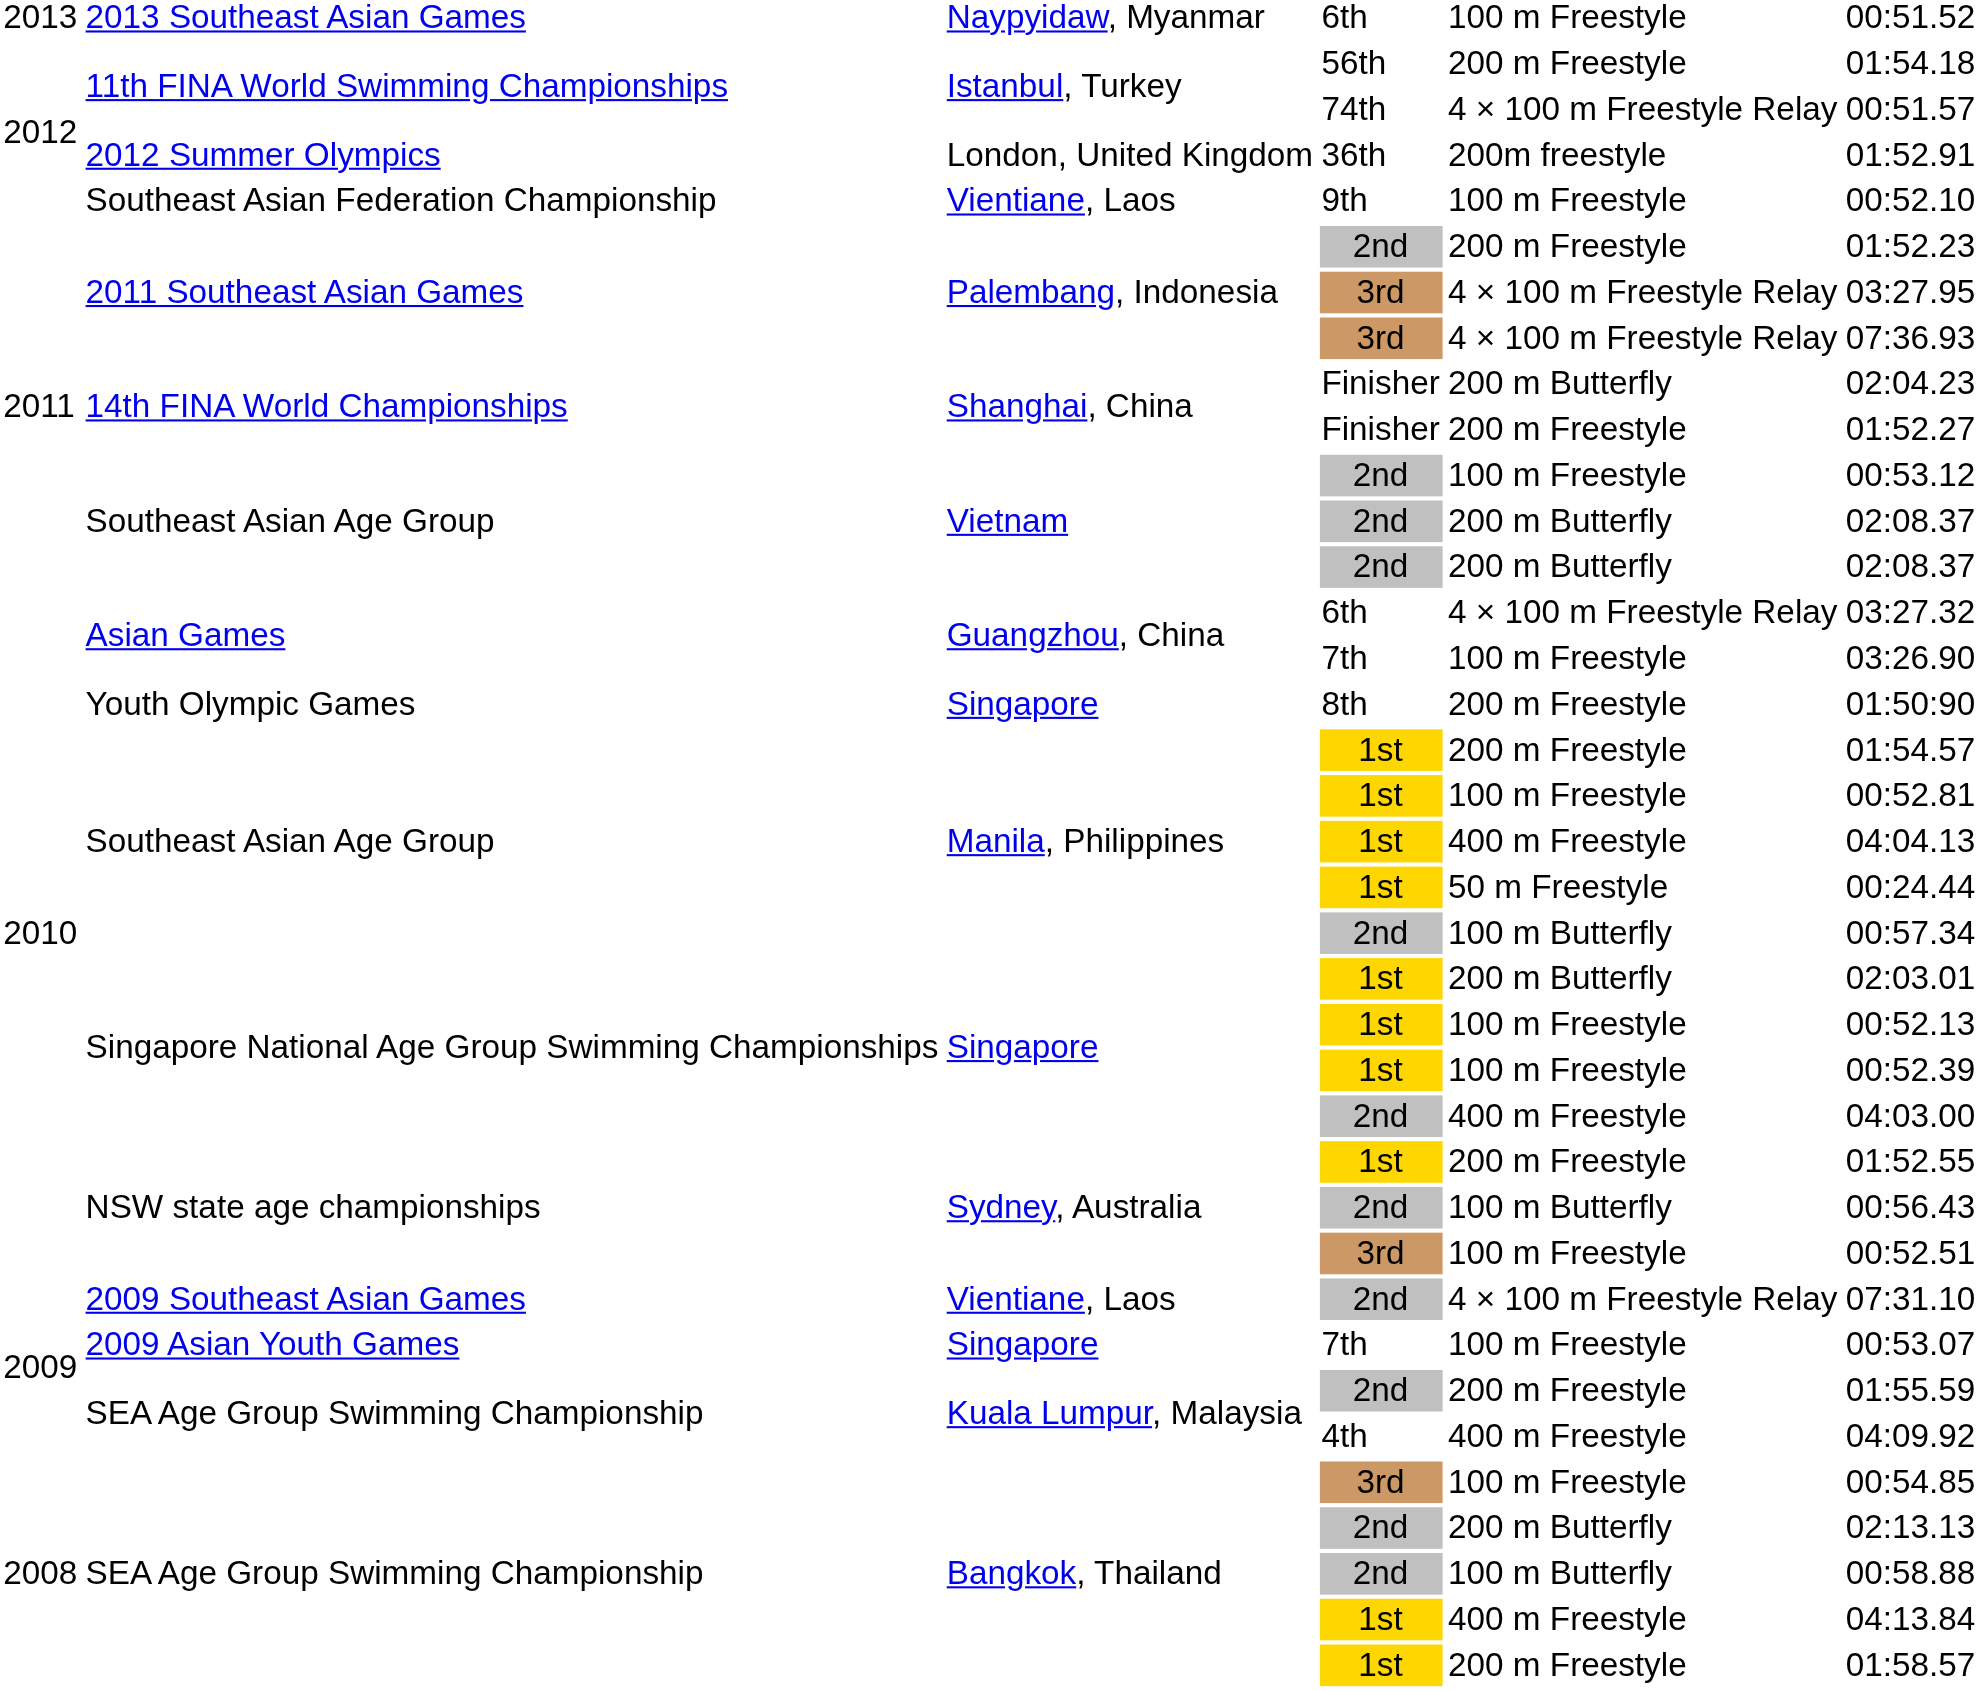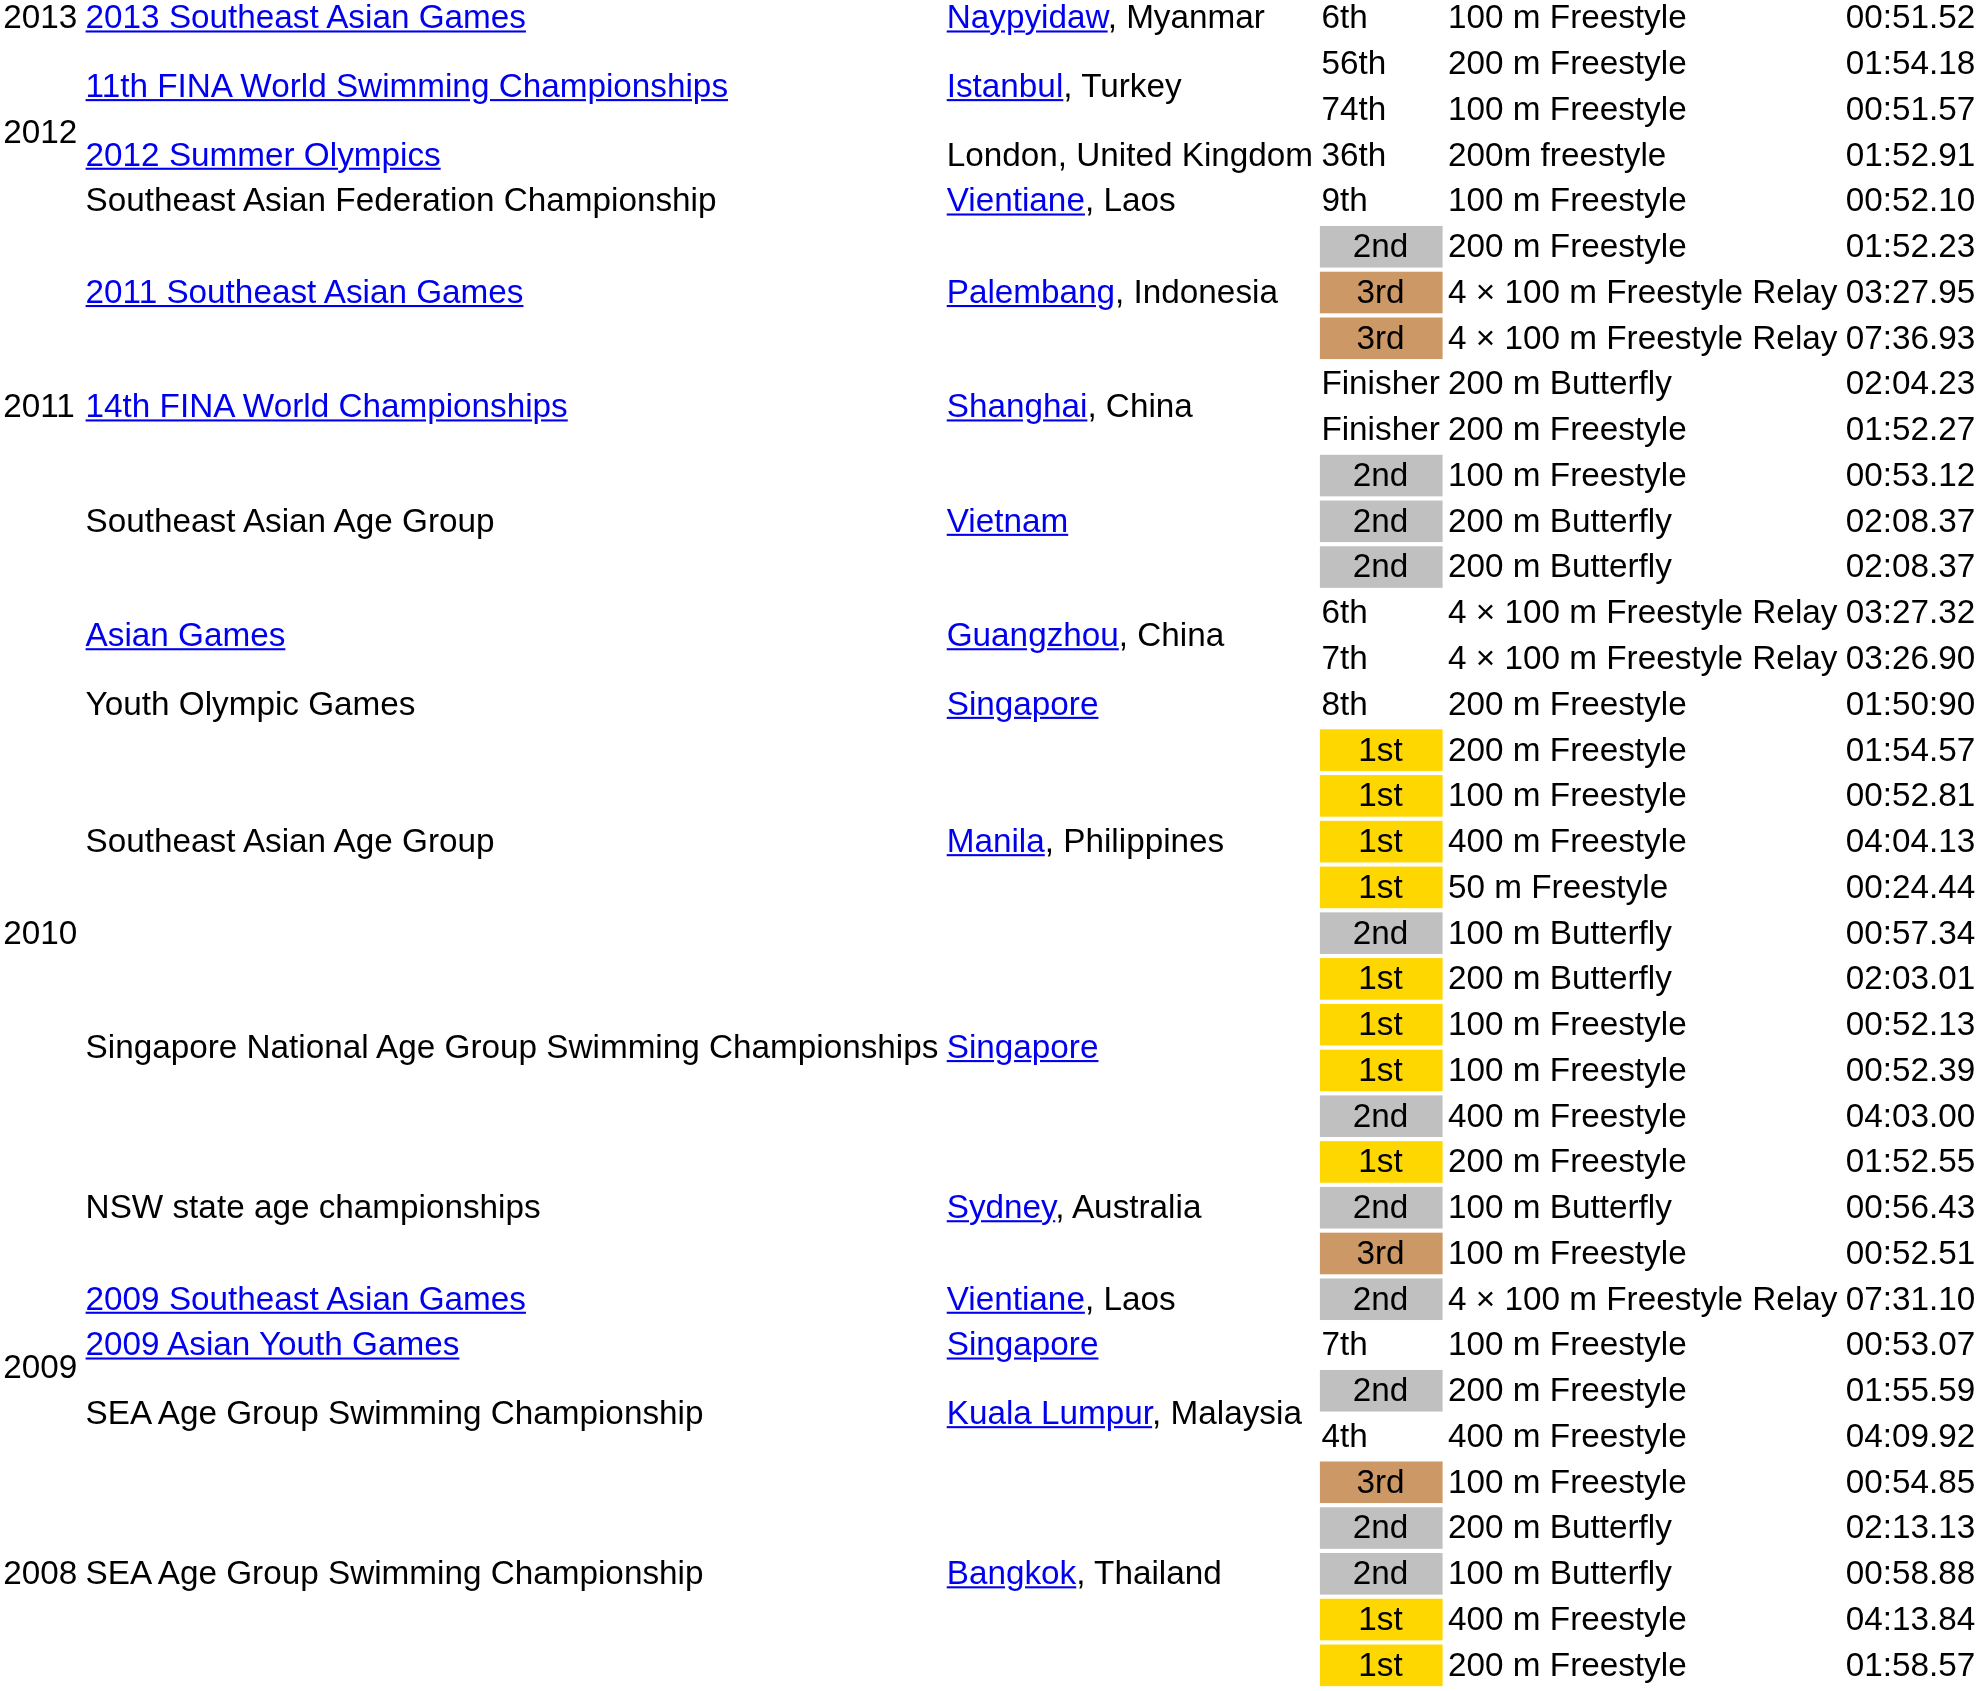 <table>
 <tr>
 <td>2013</td>
 <td><a href='#'>2013 Southeast Asian Games</a></td>
 <td><a href='#'>Naypyidaw</a>, Myanmar</td>
 <td>6th</td>
 <td>100 m Freestyle</td>
 <td>00:51.52</td>
 </tr>
 <tr>
 <td rowspan=4>2012</td>
 <td rowspan=2><a href='#'>11th FINA World Swimming Championships</a></td>
 <td rowspan=2><a href='#'>Istanbul</a>, Turkey</td>
 <td>56th</td>
 <td>200 m Freestyle</td>
 <td>01:54.18</td>
 </tr>
 <tr>
 <td>74th</td>
-<td>4 × 100 m Freestyle Relay</td>
+<td>100 m Freestyle</td>
 <td>00:51.57</td>
 </tr>
 <tr>
 <td><a href='#'>2012 Summer Olympics</a></td>
 <td>London, United Kingdom</td>
 <td>36th</td>
 <td>200m freestyle</td>
 <td>01:52.91</td>
 </tr>
 <tr>
 <td>Southeast Asian Federation Championship</td>
 <td><a href='#'>Vientiane</a>, Laos</td>
 <td>9th</td>
 <td>100 m Freestyle</td>
 <td>00:52.10</td>
 </tr>
 <tr>
 <td rowspan=8>2011</td>
 <td rowspan=3><a href='#'>2011 Southeast Asian Games</a></td>
 <td rowspan=3><a href='#'>Palembang</a>, Indonesia</td>
 <td style="background:silver; text-align:center;">2nd</td>
 <td>200 m Freestyle</td>
 <td>01:52.23</td>
 </tr>
 <tr>
 <td style="background:#c96; text-align:center;">3rd</td>
 <td>4 × 100 m Freestyle Relay</td>
 <td>03:27.95</td>
 </tr>
 <tr>
 <td style="background:#c96; text-align:center;">3rd</td>
 <td>4 × 100 m Freestyle Relay</td>
 <td>07:36.93</td>
 </tr>
 <tr>
 <td rowspan=2><a href='#'>14th FINA World Championships</a></td>
 <td rowspan=2><a href='#'>Shanghai</a>, China</td>
 <td>Finisher</td>
 <td>200 m Butterfly</td>
 <td>02:04.23</td>
 </tr>
 <tr>
 <td>Finisher</td>
 <td>200 m Freestyle</td>
 <td>01:52.27</td>
 </tr>
 <tr>
 <td rowspan=3>Southeast Asian Age Group</td>
 <td rowspan=3><a href='#'>Vietnam</a></td>
 <td style="background:silver; text-align:center;">2nd</td>
 <td>100 m Freestyle</td>
 <td>00:53.12</td>
 </tr>
 <tr>
 <td style="background:silver; text-align:center;">2nd</td>
 <td>200 m Butterfly</td>
 <td>02:08.37</td>
 </tr>
 <tr>
 <td style="background:silver; text-align:center;">2nd</td>
 <td>200 m Butterfly</td>
 <td>02:08.37</td>
 </tr>
 <tr>
 <td rowspan=15>2010</td>
 <td rowspan=2><a href='#'>Asian Games</a></td>
 <td rowspan=2><a href='#'>Guangzhou</a>, China</td>
 <td>6th</td>
 <td>4 × 100 m Freestyle Relay</td>
 <td>03:27.32</td>
 </tr>
 <tr>
 <td>7th</td>
-<td>100 m Freestyle</td>
+<td>4 × 100 m Freestyle Relay</td>
 <td>03:26.90</td>
 </tr>
 <tr>
 <td>Youth Olympic Games</td>
 <td><a href='#'>Singapore</a></td>
 <td>8th</td>
 <td>200 m Freestyle</td>
 <td>01:50:90</td>
 </tr>
 <tr>
 <td rowspan=5>Southeast Asian Age Group</td>
 <td rowspan=5><a href='#'>Manila</a>, Philippines</td>
 <td style="background:gold; text-align:center;">1st</td>
 <td>200 m Freestyle</td>
 <td>01:54.57</td>
 </tr>
 <tr>
 <td style="background:gold; text-align:center;">1st</td>
 <td>100 m Freestyle</td>
 <td>00:52.81</td>
 </tr>
 <tr>
 <td style="background:gold; text-align:center;">1st</td>
 <td>400 m Freestyle</td>
 <td>04:04.13</td>
 </tr>
 <tr>
 <td style="background:gold; text-align:center;">1st</td>
 <td>50 m Freestyle</td>
 <td>00:24.44</td>
 </tr>
 <tr>
 <td style="background:silver; text-align:center;">2nd</td>
 <td>100 m Butterfly</td>
 <td>00:57.34</td>
 </tr>
 <tr>
 <td rowspan=4>Singapore National Age Group Swimming Championships</td>
 <td rowspan=4><a href='#'>Singapore</a></td>
 <td style="background:gold; text-align:center;">1st</td>
 <td>200 m Butterfly</td>
 <td>02:03.01</td>
 </tr>
 <tr>
 <td style="background:gold; text-align:center;">1st</td>
 <td>100 m Freestyle</td>
 <td>00:52.13</td>
 </tr>
 <tr>
 <td style="background:gold; text-align:center;">1st</td>
 <td>100 m Freestyle</td>
 <td>00:52.39</td>
 </tr>
 <tr>
 <td style="background:silver; text-align:center;">2nd</td>
 <td>400 m Freestyle</td>
 <td>04:03.00</td>
 </tr>
 <tr>
 <td rowspan=3>NSW state age championships</td>
 <td rowspan=3><a href='#'>Sydney</a>, Australia</td>
 <td style="background:gold; text-align:center;">1st</td>
 <td>200 m Freestyle</td>
 <td>01:52.55</td>
 </tr>
 <tr>
 <td style="background:silver; text-align:center;">2nd</td>
 <td>100 m Butterfly</td>
 <td>00:56.43</td>
 </tr>
 <tr>
 <td style="background:#c96; text-align:center;">3rd</td>
 <td>100 m Freestyle</td>
 <td>00:52.51</td>
 </tr>
 <tr>
 <td rowspan=4>2009</td>
 <td><a href='#'>2009 Southeast Asian Games</a></td>
 <td><a href='#'>Vientiane</a>, Laos</td>
 <td style="background:silver; text-align:center;">2nd</td>
 <td>4 × 100 m Freestyle Relay</td>
 <td>07:31.10</td>
 </tr>
 <tr>
 <td><a href='#'>2009 Asian Youth Games</a></td>
 <td><a href='#'>Singapore</a></td>
 <td>7th</td>
 <td>100 m Freestyle</td>
 <td>00:53.07</td>
 </tr>
 <tr>
 <td rowspan=2>SEA Age Group Swimming Championship</td>
 <td rowspan=2><a href='#'>Kuala Lumpur</a>, Malaysia</td>
 <td style="background:silver; text-align:center;">2nd</td>
 <td>200 m Freestyle</td>
 <td>01:55.59</td>
 </tr>
 <tr>
 <td>4th</td>
 <td>400 m Freestyle</td>
 <td>04:09.92</td>
 </tr>
 <tr>
 <td rowspan=5>2008</td>
 <td rowspan=5>SEA Age Group Swimming Championship</td>
 <td rowspan=5><a href='#'>Bangkok</a>, Thailand</td>
 <td style="background:#c96; text-align:center;">3rd</td>
 <td>100 m Freestyle</td>
 <td>00:54.85</td>
 </tr>
 <tr>
 <td style="background:silver; text-align:center;">2nd</td>
 <td>200 m Butterfly</td>
 <td>02:13.13</td>
 </tr>
 <tr>
 <td style="background:silver; text-align:center;">2nd</td>
 <td>100 m Butterfly</td>
 <td>00:58.88</td>
 </tr>
 <tr>
 <td style="background:gold; text-align:center;">1st</td>
 <td>400 m Freestyle</td>
 <td>04:13.84</td>
 </tr>
 <tr>
 <td style="background:gold; text-align:center;">1st</td>
 <td>200 m Freestyle</td>
 <td>01:58.57</td>
 </tr>
 </table>
